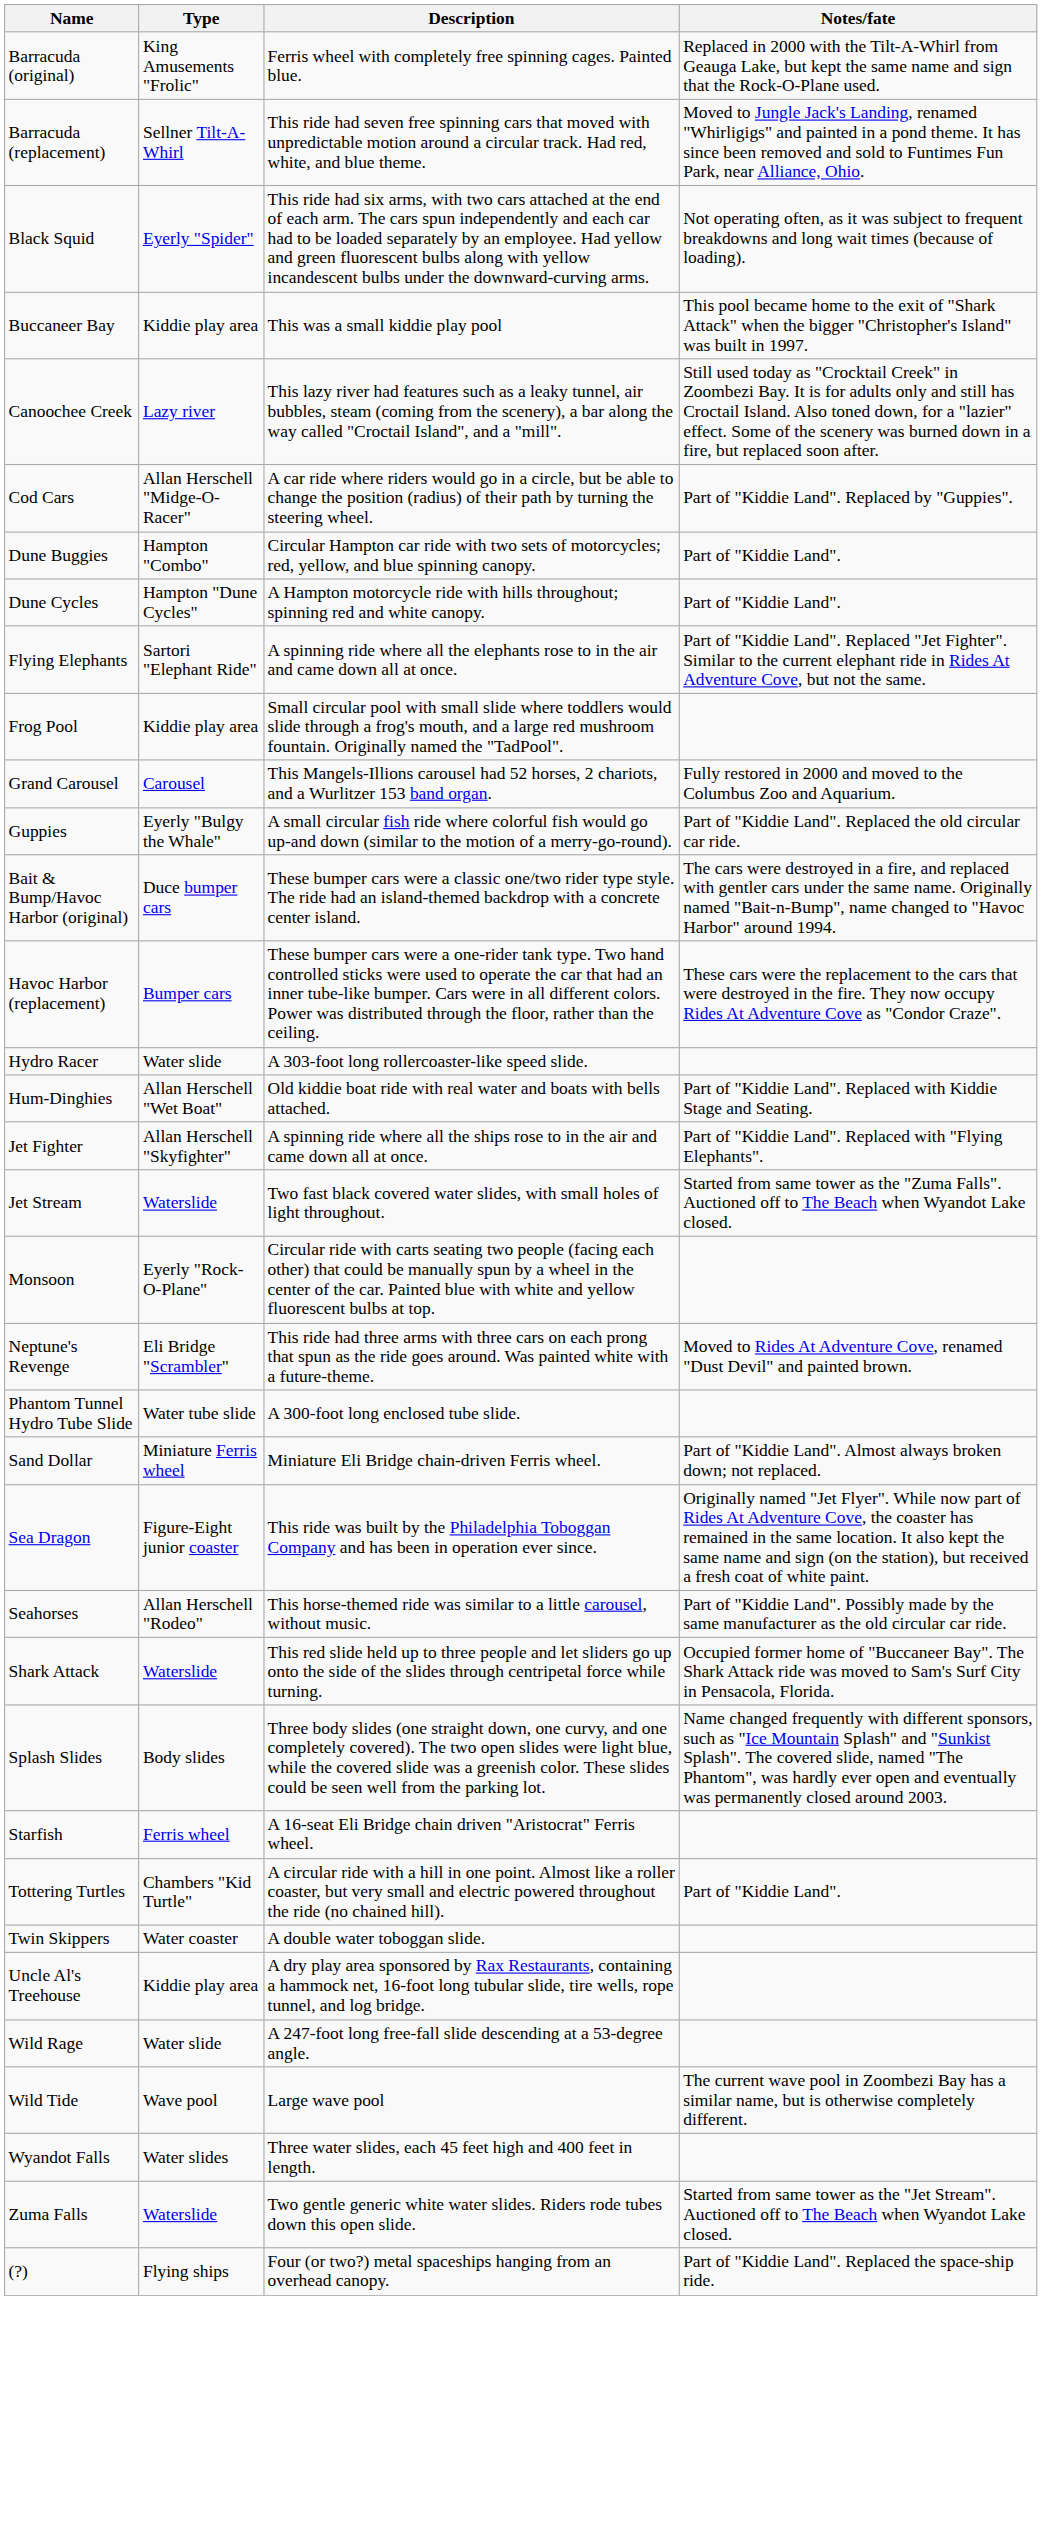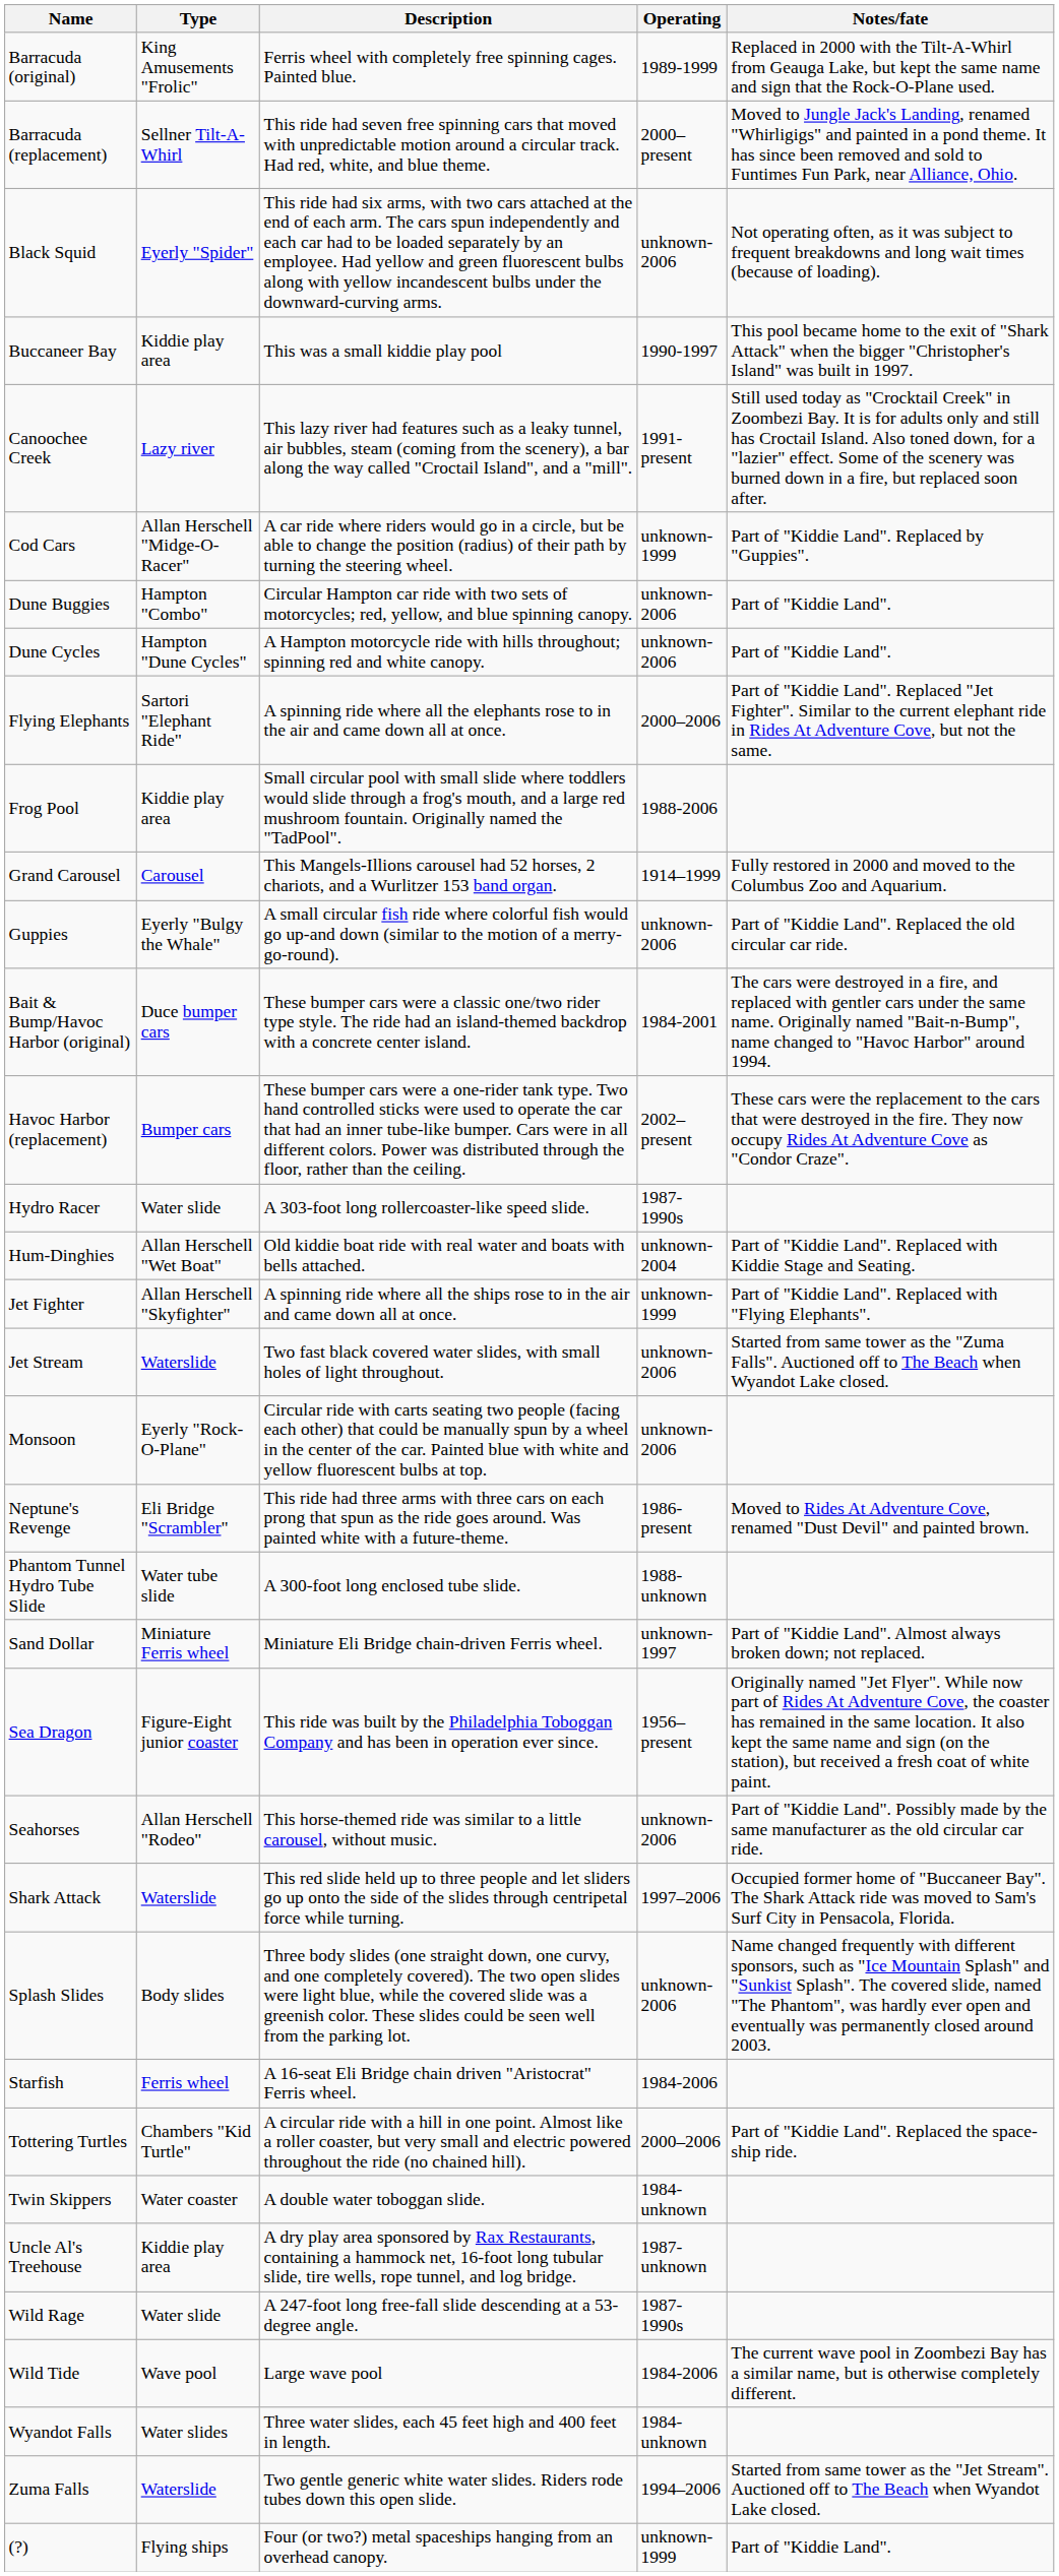 <table class="wikitable sortable" style="width:75%;">
 <tr>
 <th>Name</th>
 <th>Type</th>
 <th>Description</th>
+<th>Operating</th>
 <th>Notes/fate</th>
 </tr>
 <tr>
 <td>Barracuda (original)</td>
 <td>King Amusements "Frolic"</td>
 <td>Ferris wheel with completely free spinning cages. Painted blue.</td>
+<td>1989-1999</td>
 <td>Replaced in 2000 with the Tilt-A-Whirl from Geauga Lake, but kept the same name and sign that the Rock-O-Plane used.</td>
 </tr>
 <tr>
 <td>Barracuda (replacement)</td>
 <td>Sellner <a href='#'>Tilt-A-Whirl</a></td>
 <td>This ride had seven free spinning cars that moved with unpredictable motion around a circular track. Had red, white, and blue theme.</td>
+<td>2000–present</td>
 <td>Moved to <a href='#'>Jungle Jack's Landing</a>, renamed "Whirligigs" and painted in a pond theme. It has since been removed and sold to Funtimes Fun Park, near <a href='#'>Alliance, Ohio</a>.</td>
 </tr>
 <tr>
 <td>Black Squid</td>
 <td><a href='#'>Eyerly "Spider"</a></td>
 <td>This ride had six arms, with two cars attached at the end of each arm. The cars spun independently and each car had to be loaded separately by an employee. Had yellow and green fluorescent bulbs along with yellow incandescent bulbs under the downward-curving arms.</td>
+<td>unknown-2006</td>
 <td>Not operating often, as it was subject to frequent breakdowns and long wait times (because of loading).</td>
 </tr>
 <tr>
 <td>Buccaneer Bay</td>
 <td>Kiddie play area</td>
 <td>This was a small kiddie play pool</td>
+<td>1990-1997</td>
 <td>This pool became home to the exit of "Shark Attack" when the bigger "Christopher's Island" was built in 1997.</td>
 </tr>
 <tr>
 <td>Canoochee Creek</td>
 <td><a href='#'>Lazy river</a></td>
 <td>This lazy river had features such as a leaky tunnel, air bubbles, steam (coming from the scenery), a bar along the way called "Croctail Island", and a "mill".</td>
+<td>1991-present</td>
 <td>Still used today as "Crocktail Creek" in Zoombezi Bay. It is for adults only and still has Croctail Island. Also toned down, for a "lazier" effect. Some of the scenery was burned down in a fire, but replaced soon after.</td>
 </tr>
 <tr>
 <td>Cod Cars</td>
 <td>Allan Herschell "Midge-O-Racer"</td>
 <td>A car ride where riders would go in a circle, but be able to change the position (radius) of their path by turning the steering wheel.</td>
+<td>unknown-1999</td>
 <td>Part of "Kiddie Land". Replaced by "Guppies".</td>
 </tr>
 <tr>
 <td>Dune Buggies</td>
 <td>Hampton "Combo"</td>
 <td>Circular Hampton car ride with two sets of motorcycles; red, yellow, and blue spinning canopy.</td>
+<td>unknown-2006</td>
 <td>Part of "Kiddie Land".</td>
 </tr>
 <tr>
 <td>Dune Cycles</td>
 <td>Hampton "Dune Cycles"</td>
 <td>A Hampton motorcycle ride with hills throughout; spinning red and white canopy.</td>
+<td>unknown-2006</td>
 <td>Part of "Kiddie Land".</td>
 </tr>
 <tr>
 <td>Flying Elephants</td>
 <td>Sartori "Elephant Ride"</td>
 <td>A spinning ride where all the elephants rose to  in the air and came down all at once.</td>
+<td>2000–2006</td>
 <td>Part of "Kiddie Land". Replaced "Jet Fighter". Similar to the current elephant ride in <a href='#'>Rides At Adventure Cove</a>, but not the same.</td>
 </tr>
 <tr>
 <td>Frog Pool</td>
 <td>Kiddie play area</td>
 <td>Small circular pool with small slide where toddlers would slide through a frog's mouth, and a large red mushroom fountain. Originally named the "TadPool".</td>
+<td>1988-2006</td>
 <td></td>
 </tr>
 <tr>
 <td>Grand Carousel</td>
 <td><a href='#'>Carousel</a></td>
 <td>This Mangels-Illions carousel had 52 horses, 2 chariots, and a Wurlitzer 153 <a href='#'>band organ</a>.</td>
+<td>1914–1999</td>
 <td>Fully restored in 2000 and moved to the Columbus Zoo and Aquarium.</td>
 </tr>
 <tr>
 <td>Guppies</td>
 <td>Eyerly "Bulgy the Whale"</td>
 <td>A small circular <a href='#'>fish</a> ride where colorful fish would go up-and down (similar to the motion of a merry-go-round).</td>
+<td>unknown-2006</td>
 <td>Part of "Kiddie Land". Replaced the old circular car ride.</td>
 </tr>
 <tr>
 <td>Bait & Bump/Havoc Harbor (original)</td>
 <td>Duce <a href='#'>bumper cars</a></td>
 <td>These bumper cars were a classic one/two rider type style. The ride had an island-themed backdrop with a concrete center island.</td>
+<td>1984-2001</td>
 <td>The cars were destroyed in a fire, and replaced with gentler cars under the same name. Originally named "Bait-n-Bump", name changed to "Havoc Harbor" around 1994.</td>
 </tr>
 <tr>
 <td>Havoc Harbor (replacement)</td>
 <td><a href='#'>Bumper cars</a></td>
 <td>These bumper cars were a one-rider tank type. Two hand controlled sticks were used to operate the car that had an inner tube-like bumper. Cars were in all different colors. Power was distributed through the floor, rather than the ceiling.</td>
+<td>2002–present</td>
 <td>These cars were the replacement to the cars that were destroyed in the fire. They now occupy <a href='#'>Rides At Adventure Cove</a> as "Condor Craze".</td>
 </tr>
 <tr>
 <td>Hydro Racer</td>
 <td>Water slide</td>
 <td>A 303-foot long rollercoaster-like speed slide.</td>
+<td>1987-1990s</td>
 <td></td>
 </tr>
 <tr>
 <td>Hum-Dinghies</td>
 <td>Allan Herschell "Wet Boat"</td>
 <td>Old kiddie boat ride with real water and boats with bells attached.</td>
+<td>unknown-2004</td>
 <td>Part of "Kiddie Land". Replaced with Kiddie Stage and Seating.</td>
 </tr>
 <tr>
 <td>Jet Fighter</td>
 <td>Allan Herschell "Skyfighter"</td>
 <td>A spinning ride where all the ships rose to  in the air and came down all at once.</td>
+<td>unknown-1999</td>
 <td>Part of "Kiddie Land". Replaced with "Flying Elephants".</td>
 </tr>
 <tr>
 <td>Jet Stream</td>
 <td><a href='#'>Waterslide</a></td>
 <td>Two fast black covered water slides, with small holes of light throughout.</td>
+<td>unknown-2006</td>
 <td>Started from same tower as the "Zuma Falls". Auctioned off to <a href='#'>The Beach</a> when Wyandot Lake closed.</td>
 </tr>
 <tr>
 <td>Monsoon</td>
 <td>Eyerly "Rock-O-Plane"</td>
 <td>Circular ride with carts seating two people (facing each other) that could be manually spun by a wheel in the center of the car. Painted blue with white and yellow fluorescent bulbs at top.</td>
+<td>unknown-2006</td>
 <td></td>
 </tr>
 <tr>
 <td>Neptune's Revenge</td>
 <td>Eli Bridge "<a href='#'>Scrambler</a>"</td>
 <td>This ride had three arms with three cars on each prong that spun as the ride goes around. Was painted white with a future-theme.</td>
+<td>1986-present</td>
 <td>Moved to <a href='#'>Rides At Adventure Cove</a>, renamed "Dust Devil" and painted brown.</td>
 </tr>
 <tr>
 <td>Phantom Tunnel Hydro Tube Slide</td>
 <td>Water tube slide</td>
 <td>A 300-foot long enclosed tube slide.</td>
+<td>1988-unknown</td>
 <td></td>
 </tr>
 <tr>
 <td>Sand Dollar</td>
 <td>Miniature <a href='#'>Ferris wheel</a></td>
 <td>Miniature Eli Bridge chain-driven Ferris wheel.</td>
+<td>unknown-1997</td>
 <td>Part of "Kiddie Land". Almost always broken down; not replaced.</td>
 </tr>
 <tr>
 <td><a href='#'>Sea Dragon</a></td>
 <td>Figure-Eight junior <a href='#'>coaster</a></td>
 <td>This ride was built by the <a href='#'>Philadelphia Toboggan Company</a> and has been in operation ever since.</td>
+<td>1956–present</td>
 <td>Originally named "Jet Flyer". While now part of <a href='#'>Rides At Adventure Cove</a>, the coaster has remained in the same location. It also kept the same name and sign (on the station), but received a fresh coat of white paint.</td>
 </tr>
 <tr>
 <td>Seahorses</td>
 <td>Allan Herschell "Rodeo"</td>
 <td>This horse-themed ride was similar to a little <a href='#'>carousel</a>, without music.</td>
+<td>unknown-2006</td>
 <td>Part of "Kiddie Land". Possibly made by the same manufacturer as the old circular car ride.</td>
 </tr>
 <tr>
 <td>Shark Attack</td>
 <td><a href='#'>Waterslide</a></td>
 <td>This red slide held up to three people and let sliders go up onto the side of the slides through centripetal force while turning.</td>
+<td>1997–2006</td>
 <td>Occupied former home of "Buccaneer Bay". The Shark Attack ride was moved to Sam's Surf City in Pensacola, Florida.</td>
 </tr>
 <tr>
 <td>Splash Slides</td>
 <td>Body slides</td>
 <td>Three body slides (one straight down, one curvy, and one completely covered). The two open slides were light blue, while the covered slide was a greenish color. These slides could be seen well from the parking lot.</td>
+<td>unknown-2006</td>
 <td>Name changed frequently with different sponsors, such as "<a href='#'>Ice Mountain</a> Splash" and "<a href='#'>Sunkist</a> Splash". The covered slide, named "The Phantom", was hardly ever open and eventually was permanently closed around 2003.</td>
 </tr>
 <tr>
 <td>Starfish</td>
 <td><a href='#'>Ferris wheel</a></td>
 <td>A 16-seat Eli Bridge chain driven "Aristocrat" Ferris wheel.</td>
+<td>1984-2006</td>
 <td></td>
 </tr>
 <tr>
 <td>Tottering Turtles</td>
 <td>Chambers "Kid Turtle"</td>
 <td>A circular ride with a hill in one point. Almost like a roller coaster, but very small and electric powered throughout the ride (no chained hill).</td>
-<td>Part of "Kiddie Land".</td>
+<td>2000–2006</td>
+<td>Part of "Kiddie Land". Replaced the space-ship ride.</td>
 </tr>
 <tr>
 <td>Twin Skippers</td>
 <td>Water coaster</td>
 <td>A double water toboggan slide.</td>
+<td>1984-unknown</td>
 <td></td>
 </tr>
 <tr>
 <td>Uncle Al's Treehouse</td>
 <td>Kiddie play area</td>
 <td>A dry play area sponsored by <a href='#'>Rax Restaurants</a>, containing a hammock net, 16-foot long tubular slide, tire wells, rope tunnel, and log bridge.</td>
+<td>1987-unknown</td>
 <td></td>
 </tr>
 <tr>
 <td>Wild Rage</td>
 <td>Water slide</td>
 <td>A 247-foot long free-fall slide descending at a 53-degree angle.</td>
+<td>1987-1990s</td>
 <td></td>
 </tr>
 <tr>
 <td>Wild Tide</td>
 <td>Wave pool</td>
 <td>Large wave pool</td>
+<td>1984-2006</td>
 <td>The current wave pool in Zoombezi Bay has a similar name, but is otherwise completely different.</td>
 </tr>
 <tr>
 <td>Wyandot Falls</td>
 <td>Water slides</td>
 <td>Three water slides, each 45 feet high and 400 feet in length.</td>
+<td>1984-unknown</td>
 <td></td>
 </tr>
 <tr>
 <td>Zuma Falls</td>
 <td><a href='#'>Waterslide</a></td>
 <td>Two gentle generic white water slides. Riders rode tubes down this open slide.</td>
+<td>1994–2006</td>
 <td>Started from same tower as the "Jet Stream". Auctioned off to <a href='#'>The Beach</a> when Wyandot Lake closed.</td>
 </tr>
 <tr>
 <td>(?)</td>
 <td>Flying ships</td>
 <td>Four (or two?) metal spaceships hanging from an overhead canopy.</td>
-<td>Part of "Kiddie Land". Replaced the space-ship ride.</td>
+<td>unknown-1999</td>
+<td>Part of "Kiddie Land".</td>
 </tr>
 </table>
